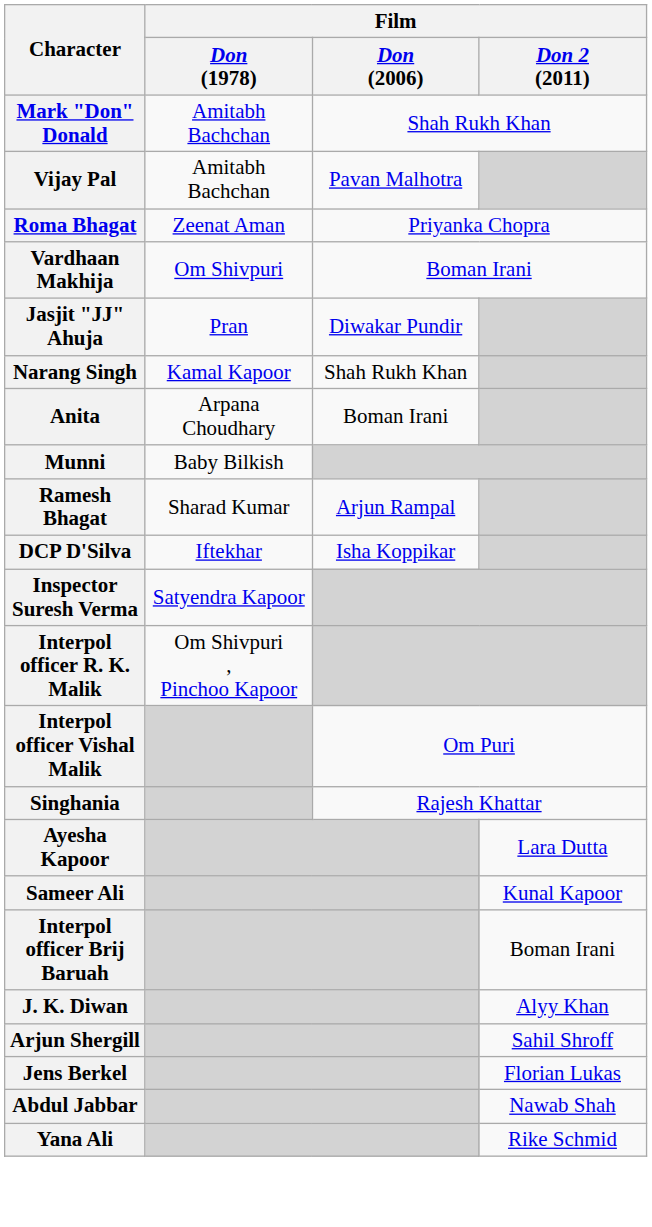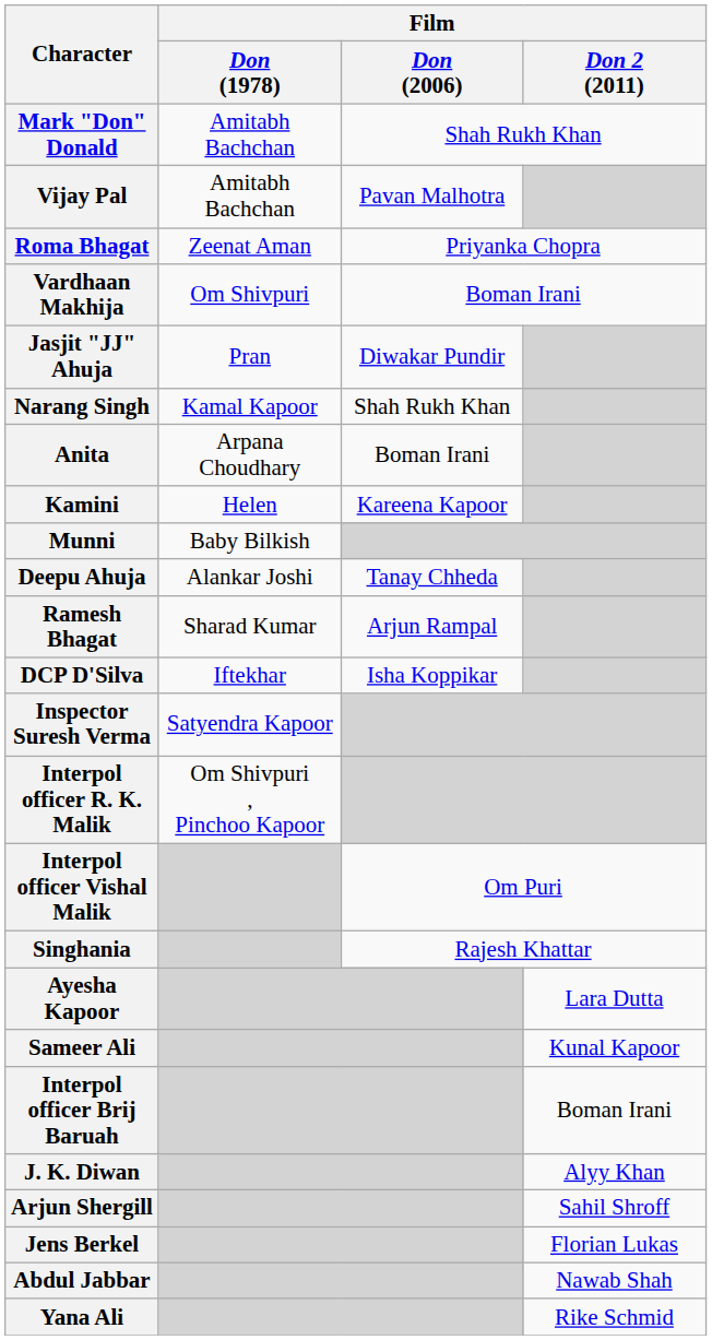 <table class="wikitable" style="text-align:center">
 <tr>
 <th rowspan="2" width=100>Character</th>
 <th colspan="3">Film</th>
 </tr>
 <tr>
 <th width=120><em><a href='#'>Don</a></em><br> (1978)</th>
 <th width=120><em><a href='#'>Don</a></em><br> (2006)</th>
 <th width=120><em><a href='#'>Don 2</a></em><br> (2011)</th>
 </tr>
 <tr>
 <th><a href='#'>Mark "Don" Donald</a></th>
 <td><a href='#'>Amitabh Bachchan</a></td>
 <td colspan="2"><a href='#'>Shah Rukh Khan</a></td>
 </tr>
 <tr>
 <th>Vijay Pal</th>
 <td>Amitabh Bachchan</td>
 <td><a href='#'>Pavan Malhotra</a></td>
 <td style="background:#d3d3d3;"></td>
 </tr>
 <tr>
 <th><a href='#'>Roma Bhagat</a></th>
 <td><a href='#'>Zeenat Aman</a></td>
 <td colspan="2"><a href='#'>Priyanka Chopra</a></td>
 </tr>
 <tr>
 <th>Vardhaan Makhija</th>
 <td><a href='#'>Om Shivpuri</a></td>
 <td colspan="2"><a href='#'>Boman Irani</a></td>
 </tr>
 <tr>
 <th>Jasjit "JJ" Ahuja</th>
 <td><a href='#'>Pran</a></td>
 <td><a href='#'>Diwakar Pundir</a><br></td>
 <td style="background:#d3d3d3;"></td>
 </tr>
 <tr>
 <th>Narang Singh</th>
 <td><a href='#'>Kamal Kapoor</a></td>
 <td>Shah Rukh Khan</td>
 <td style="background:#d3d3d3;"></td>
 </tr>
 <tr>
 <th>Anita</th>
 <td>Arpana Choudhary</td>
 <td>Boman Irani <br></td>
 <td style="background:#d3d3d3;"></td>
 </tr>
 <tr>
+<th>Kamini</th>
+<td><a href='#'>Helen</a></td>
+<td><a href='#'>Kareena Kapoor</a><br></td>
+<td style="background:#d3d3d3;"></td>
+</tr>
+<tr>
 <th>Munni</th>
 <td>Baby Bilkish</td>
 <td colspan="2" style="background:#d3d3d3;"></td>
+</tr>
+<tr>
+<th>Deepu Ahuja</th>
+<td>Alankar Joshi</td>
+<td><a href='#'>Tanay Chheda</a></td>
+<td style="background:#d3d3d3;"></td>
 </tr>
 <tr>
 <th>Ramesh Bhagat</th>
 <td>Sharad Kumar</td>
 <td><a href='#'>Arjun Rampal</a></td>
 <td style="background:#d3d3d3;"></td>
 </tr>
 <tr>
 <th>DCP D'Silva</th>
 <td><a href='#'>Iftekhar</a></td>
 <td><a href='#'>Isha Koppikar</a></td>
 <td style="background:#d3d3d3;"></td>
 </tr>
 <tr>
 <th>Inspector Suresh Verma</th>
 <td><a href='#'>Satyendra Kapoor</a></td>
 <td colspan="2" style="background:#d3d3d3;"></td>
 </tr>
 <tr>
 <th>Interpol officer R. K. Malik</th>
 <td>Om Shivpuri <br>, <br><a href='#'>Pinchoo Kapoor</a><br></td>
 <td colspan="2" style="background:#d3d3d3;"></td>
 </tr>
 <tr>
 <th>Interpol officer Vishal Malik</th>
 <td style="background:#d3d3d3;"></td>
 <td colspan="2"><a href='#'>Om Puri</a></td>
 </tr>
 <tr>
 <th>Singhania</th>
 <td style="background:#d3d3d3;"></td>
 <td colspan="2"><a href='#'>Rajesh Khattar</a></td>
 </tr>
 <tr>
 <th>Ayesha Kapoor</th>
 <td colspan="2" style="background:#d3d3d3;"></td>
 <td><a href='#'>Lara Dutta</a></td>
 </tr>
 <tr>
 <th>Sameer Ali</th>
 <td colspan="2" style="background:#d3d3d3;"></td>
 <td><a href='#'>Kunal Kapoor</a></td>
 </tr>
 <tr>
 <th>Interpol officer Brij Baruah</th>
 <td colspan="2" style="background:#d3d3d3;"></td>
 <td>Boman Irani<br></td>
 </tr>
 <tr>
 <th>J. K. Diwan</th>
 <td colspan="2" style="background:#d3d3d3;"></td>
 <td><a href='#'>Alyy Khan</a></td>
 </tr>
 <tr>
 <th>Arjun Shergill</th>
 <td colspan="2" style="background:#d3d3d3;"></td>
 <td><a href='#'>Sahil Shroff</a></td>
 </tr>
 <tr>
 <th>Jens Berkel</th>
 <td colspan="2" style="background:#d3d3d3;"></td>
 <td><a href='#'>Florian Lukas</a></td>
 </tr>
 <tr>
 <th>Abdul Jabbar</th>
 <td colspan="2" style="background:#d3d3d3;"></td>
 <td><a href='#'>Nawab Shah</a></td>
 </tr>
 <tr>
 <th>Yana Ali</th>
 <td colspan="2" style="background:#d3d3d3;"></td>
 <td colspan="1"><a href='#'>Rike Schmid</a></td>
 </tr>
 </table>
